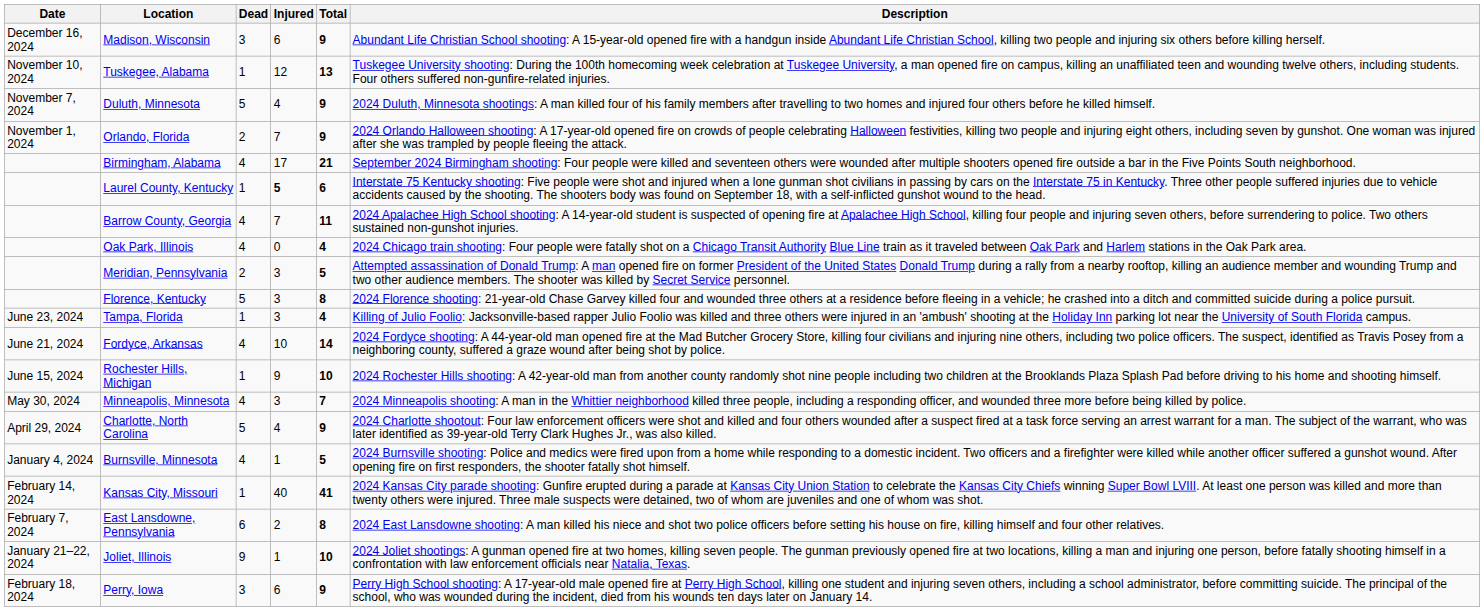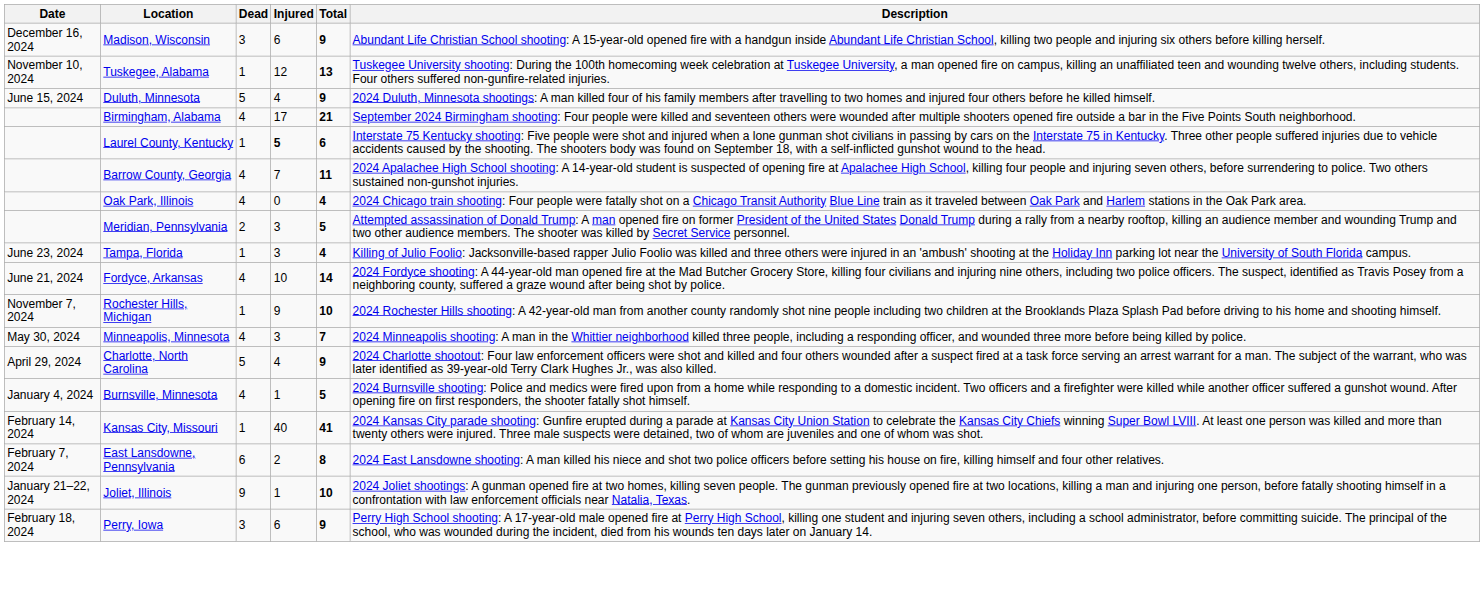 <table class="wikitable sortable">
 <tr>
 <th>Date</th>
 <th>Location</th>
 <th>Dead</th>
 <th>Injured</th>
 <th>Total</th>
 <th>Description</th>
 </tr>
 <tr>
 <td>December 16, 2024</td>
 <td><a href='#'>Madison, Wisconsin</a></td>
 <td>3</td>
 <td>6</td>
 <td><strong>9</strong></td>
 <td><a href='#'>Abundant Life Christian School shooting</a>: A 15-year-old opened fire with a handgun inside <a href='#'>Abundant Life Christian School</a>, killing two people and injuring six others before killing herself.</td>
 </tr>
 <tr>
 <td>November 10, 2024</td>
 <td><a href='#'>Tuskegee, Alabama</a></td>
 <td>1</td>
 <td>12</td>
 <td><strong>13</strong></td>
 <td><a href='#'>Tuskegee University shooting</a>: During the 100th homecoming week celebration at <a href='#'>Tuskegee University</a>, a man opened fire on campus, killing an unaffiliated teen and wounding twelve others, including students. Four others suffered non-gunfire-related injuries.</td>
 </tr>
 <tr>
-<td>November 7, 2024</td>
+<td>June 15, 2024</td>
 <td><a href='#'>Duluth, Minnesota</a></td>
 <td>5</td>
 <td>4</td>
 <td><strong>9</strong></td>
 <td><a href='#'>2024 Duluth, Minnesota shootings</a>: A man killed four of his family members after travelling to two homes and injured four others before he killed himself.</td>
-</tr>
-<tr>
-<td>November 1, 2024</td>
-<td><a href='#'>Orlando, Florida</a></td>
-<td>2</td>
-<td>7</td>
-<td><strong>9</strong></td>
-<td><a href='#'>2024 Orlando Halloween shooting</a>: A 17-year-old opened fire on crowds of people celebrating <a href='#'>Halloween</a> festivities, killing two people and injuring eight others, including seven by gunshot. One woman was injured after she was trampled by people fleeing the attack.</td>
 </tr>
 <tr>
 <td></td>
 <td><a href='#'>Birmingham, Alabama</a></td>
 <td>4</td>
 <td>17</td>
 <td><strong>21</strong></td>
 <td><a href='#'>September 2024 Birmingham shooting</a>: Four people were killed and seventeen others were wounded after multiple shooters opened fire outside a bar in the Five Points South neighborhood.</td>
 </tr>
 <tr>
 <td></td>
 <td><a href='#'>Laurel County, Kentucky</a></td>
 <td>1</td>
 <td><strong>5</strong></td>
 <td><strong>6</strong></td>
 <td><a href='#'>Interstate 75 Kentucky shooting</a>: Five people were shot and injured when a lone gunman shot civilians in passing by cars on the <a href='#'>Interstate 75 in Kentucky</a>. Three other people suffered injuries due to vehicle accidents caused by the shooting. The shooters body was found on September 18, with a self-inflicted gunshot wound to the head.</td>
 </tr>
 <tr>
 <td></td>
 <td><a href='#'>Barrow County, Georgia</a></td>
 <td>4</td>
 <td>7</td>
 <td><strong>11</strong></td>
 <td><a href='#'>2024 Apalachee High School shooting</a>: A 14-year-old student is suspected of opening fire at <a href='#'>Apalachee High School</a>, killing four people and injuring seven others, before surrendering to police. Two others sustained non-gunshot injuries.</td>
 </tr>
 <tr>
 <td></td>
 <td><a href='#'>Oak Park, Illinois</a></td>
 <td>4</td>
 <td>0</td>
 <td><strong>4</strong></td>
 <td><a href='#'>2024 Chicago train shooting</a>: Four people were fatally shot on a <a href='#'>Chicago Transit Authority</a> <a href='#'>Blue Line</a> train as it traveled between <a href='#'>Oak Park</a> and <a href='#'>Harlem</a> stations in the Oak Park area.</td>
 </tr>
 <tr>
 <td></td>
 <td><a href='#'>Meridian, Pennsylvania</a></td>
 <td>2</td>
 <td>3</td>
 <td><strong>5</strong></td>
 <td><a href='#'>Attempted assassination of Donald Trump</a>: A <a href='#'>man</a> opened fire on former <a href='#'>President of the United States</a> <a href='#'>Donald Trump</a> during a rally from a nearby rooftop, killing an audience member and wounding Trump and two other audience members. The shooter was killed by <a href='#'>Secret Service</a> personnel.</td>
 </tr>
 <tr>
-<td></td>
-<td><a href='#'>Florence, Kentucky</a></td>
-<td>5</td>
-<td>3</td>
-<td><strong>8</strong></td>
-<td><a href='#'>2024 Florence shooting</a>: 21-year-old Chase Garvey killed four and wounded three others at a residence before fleeing in a vehicle; he crashed into a ditch and committed suicide during a police pursuit.</td>
-</tr>
-<tr>
 <td>June 23, 2024</td>
 <td><a href='#'>Tampa, Florida</a></td>
 <td>1</td>
 <td>3</td>
 <td><strong>4</strong></td>
 <td><a href='#'>Killing of Julio Foolio</a>: Jacksonville-based rapper Julio Foolio was killed and three others were injured in an 'ambush' shooting at the <a href='#'>Holiday Inn</a> parking lot near the <a href='#'>University of South Florida</a> campus.</td>
 </tr>
 <tr>
 <td>June 21, 2024</td>
 <td><a href='#'>Fordyce, Arkansas</a></td>
 <td>4</td>
 <td>10</td>
 <td><strong>14</strong></td>
 <td><a href='#'>2024 Fordyce shooting</a>: A 44-year-old man opened fire at the Mad Butcher Grocery Store, killing four civilians and injuring nine others, including two police officers. The suspect, identified as Travis Posey from a neighboring county, suffered a graze wound after being shot by police.</td>
 </tr>
 <tr>
-<td>June 15, 2024</td>
+<td>November 7, 2024</td>
 <td><a href='#'>Rochester Hills, Michigan</a></td>
 <td>1</td>
 <td>9</td>
 <td><strong>10</strong></td>
 <td><a href='#'>2024 Rochester Hills shooting</a>: A 42-year-old man from another county randomly shot nine people including two children at the Brooklands Plaza Splash Pad before driving to his home and shooting himself.</td>
 </tr>
 <tr>
 <td>May 30, 2024</td>
 <td><a href='#'>Minneapolis, Minnesota</a></td>
 <td>4</td>
 <td>3</td>
 <td><strong>7</strong></td>
 <td><a href='#'>2024 Minneapolis shooting</a>: A man in the <a href='#'>Whittier neighborhood</a> killed three people, including a responding officer, and wounded three more before being killed by police.</td>
 </tr>
 <tr>
 <td>April 29, 2024</td>
 <td><a href='#'>Charlotte, North Carolina</a></td>
 <td>5</td>
 <td>4</td>
 <td><strong>9</strong></td>
 <td><a href='#'>2024 Charlotte shootout</a>: Four law enforcement officers were shot and killed and four others wounded after a suspect fired at a task force serving an arrest warrant for a man. The subject of the warrant, who was later identified as 39-year-old Terry Clark Hughes Jr., was also killed.</td>
 </tr>
 <tr>
 <td>January 4, 2024</td>
 <td><a href='#'>Burnsville, Minnesota</a></td>
 <td>4</td>
 <td>1</td>
 <td><strong>5</strong></td>
 <td><a href='#'>2024 Burnsville shooting</a>: Police and medics were fired upon from a home while responding to a domestic incident. Two officers and a firefighter were killed while another officer suffered a gunshot wound. After opening fire on first responders, the shooter fatally shot himself.</td>
 </tr>
 <tr>
 <td>February 14, 2024</td>
 <td><a href='#'>Kansas City, Missouri</a></td>
 <td>1</td>
 <td>40</td>
 <td><strong>41</strong></td>
 <td><a href='#'>2024 Kansas City parade shooting</a>: Gunfire erupted during a parade at <a href='#'>Kansas City Union Station</a> to celebrate the <a href='#'>Kansas City Chiefs</a> winning <a href='#'>Super Bowl LVIII</a>. At least one person was killed and more than twenty others were injured. Three male suspects were detained, two of whom are juveniles and one of whom was shot.</td>
 </tr>
 <tr>
 <td>February 7, 2024</td>
 <td><a href='#'>East Lansdowne, Pennsylvania</a></td>
 <td>6</td>
 <td>2</td>
 <td><strong>8</strong></td>
 <td><a href='#'>2024 East Lansdowne shooting</a>: A man killed his niece and shot two police officers before setting his house on fire, killing himself and four other relatives.</td>
 </tr>
 <tr>
 <td>January 21–22, 2024</td>
 <td><a href='#'>Joliet, Illinois</a></td>
 <td>9</td>
 <td>1</td>
 <td><strong>10</strong></td>
 <td><a href='#'>2024 Joliet shootings</a>: A gunman opened fire at two homes, killing seven people. The gunman previously opened fire at two locations, killing a man and injuring one person, before fatally shooting himself in a confrontation with law enforcement officials near <a href='#'>Natalia, Texas</a>.</td>
 </tr>
 <tr>
 <td>February 18, 2024</td>
 <td><a href='#'>Perry, Iowa</a></td>
 <td>3</td>
 <td>6</td>
 <td><strong>9</strong></td>
 <td><a href='#'>Perry High School shooting</a>: A 17-year-old male opened fire at <a href='#'>Perry High School</a>, killing one student and injuring seven others, including a school administrator, before committing suicide. The principal of the school, who was wounded during the incident, died from his wounds ten days later on January 14.</td>
 </tr>
 </table>
